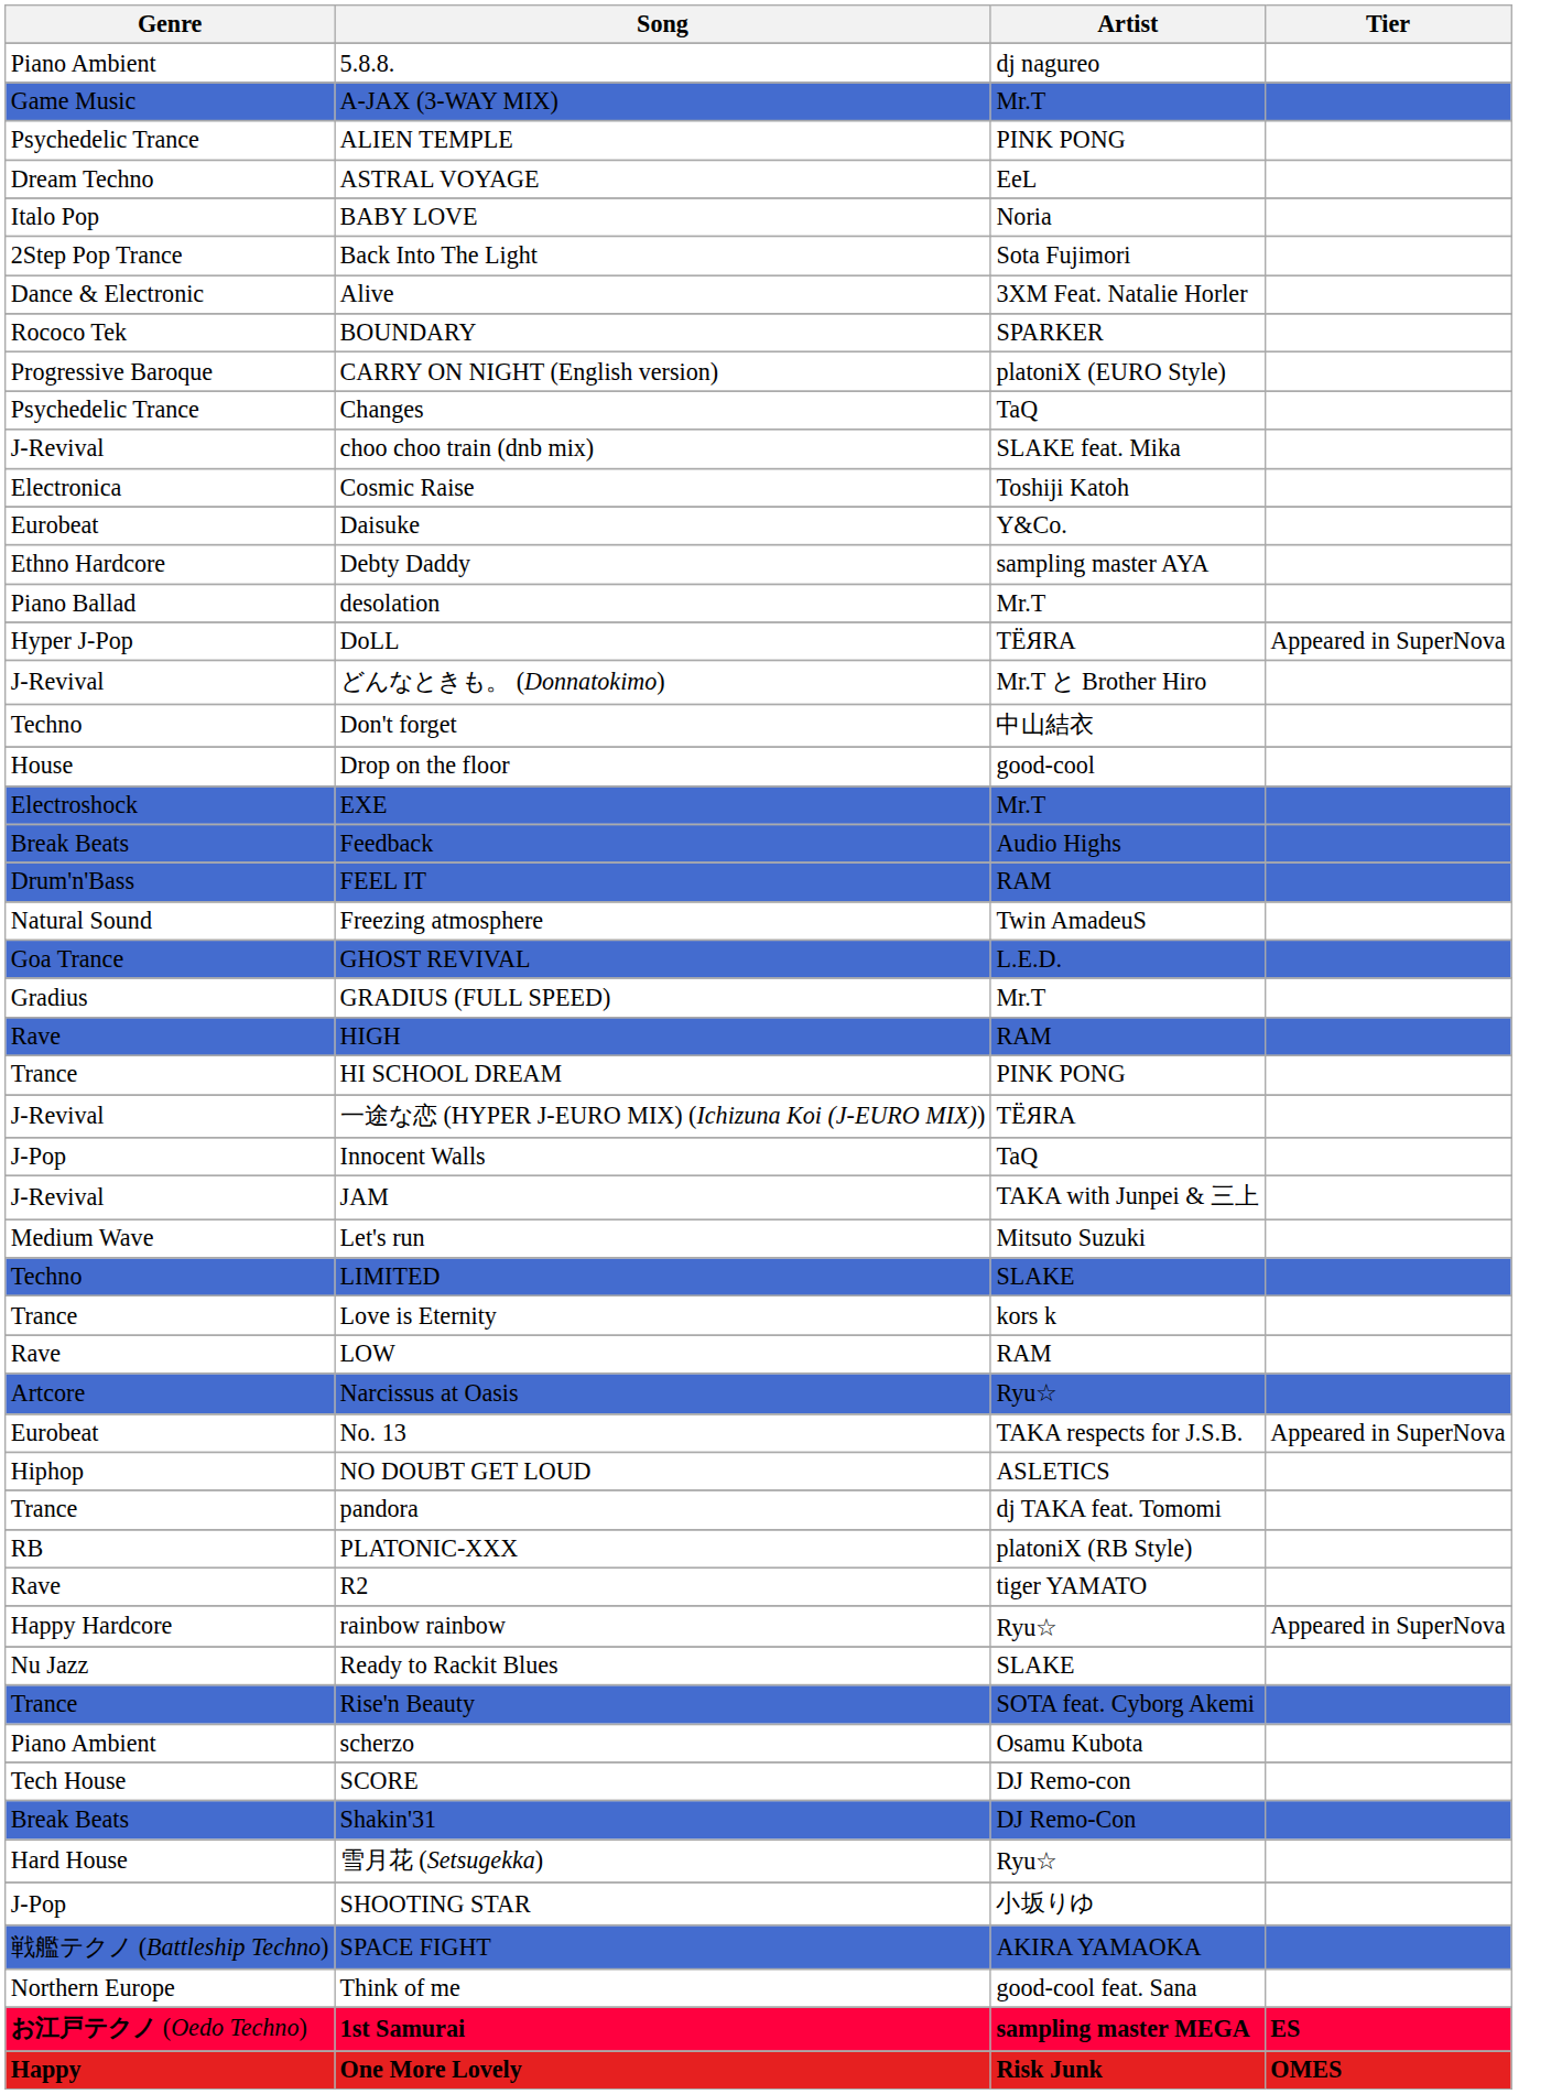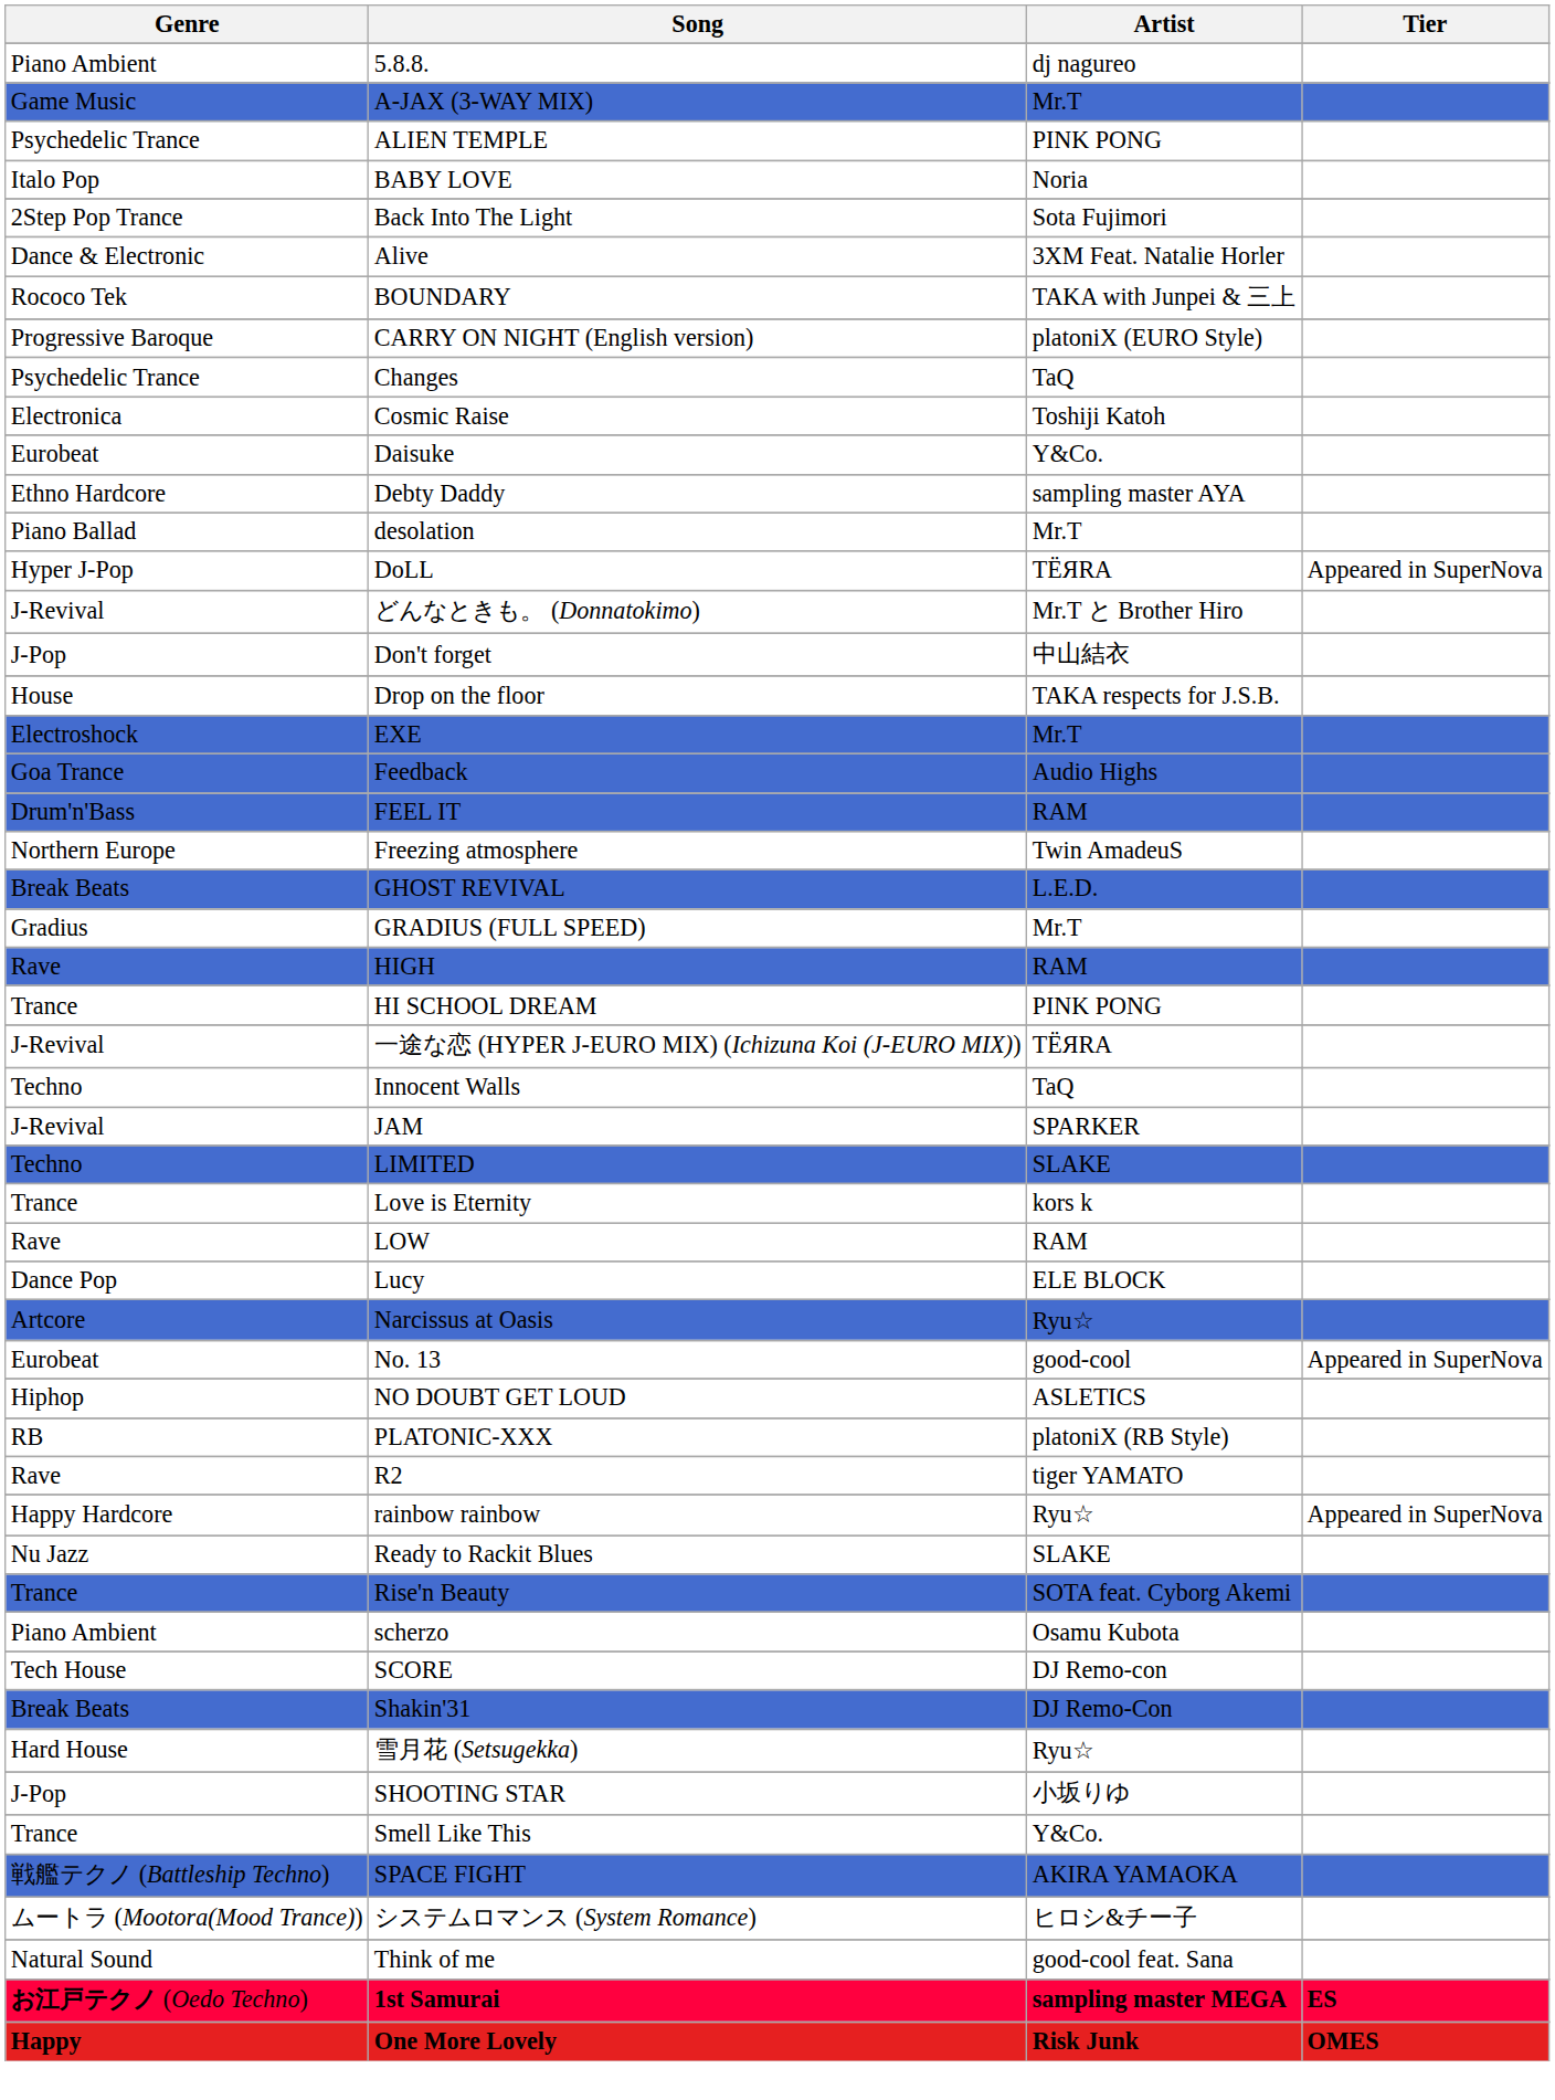 <table class="wikitable">
 <tr>
 <th>Genre</th>
 <th>Song</th>
 <th>Artist</th>
 <th>Tier</th>
 </tr>
 <tr>
 </tr>
 <tr style="background:#FFFFFF;">
 <td>Piano Ambient</td>
 <td>5.8.8.</td>
 <td>dj nagureo</td>
 <td></td>
 </tr>
 <tr>
 </tr>
 <tr style="background:#446CCF;">
 <td>Game Music</td>
 <td>A-JAX (3-WAY MIX)</td>
 <td>Mr.T</td>
 <td></td>
 </tr>
 <tr>
 </tr>
 <tr style="background:#FFFFFF;">
 <td>Psychedelic Trance</td>
 <td>ALIEN TEMPLE</td>
 <td>PINK PONG</td>
 <td></td>
 </tr>
 <tr>
 </tr>
-<tr style="background:#FFFFFF;">
-<td>Dream Techno</td>
-<td>ASTRAL VOYAGE</td>
-<td>EeL</td>
-<td></td>
-</tr>
 <tr>
 </tr>
 <tr style="background:#FFFFFF;">
 <td>Italo Pop</td>
 <td>BABY LOVE</td>
 <td>Noria</td>
 <td></td>
 </tr>
 <tr>
 </tr>
 <tr style="background:#FFFFFF;">
 <td>2Step Pop Trance</td>
 <td>Back Into The Light</td>
 <td>Sota Fujimori</td>
 <td></td>
 </tr>
 <tr>
 </tr>
 <tr style="background:#FFFFFF;">
 <td>Dance & Electronic</td>
 <td>Alive</td>
 <td>3XM Feat. Natalie Horler</td>
 <td></td>
 </tr>
 <tr>
 </tr>
 <tr style="background:#FFFFFF;">
 <td>Rococo Tek</td>
 <td>BOUNDARY</td>
-<td>SPARKER</td>
+<td>TAKA with Junpei & 三上</td>
 <td></td>
 </tr>
 <tr>
 </tr>
 <tr style="background:#FFFFFF;">
 <td>Progressive Baroque</td>
 <td>CARRY ON NIGHT (English version)</td>
 <td>platoniX (EURO Style)</td>
 <td></td>
 </tr>
 <tr>
 </tr>
 <tr style="background:#FFFFFF;">
 <td>Psychedelic Trance</td>
 <td>Changes</td>
 <td>TaQ</td>
 <td></td>
 </tr>
 <tr>
-</tr>
-<tr style="background:#FFFFFF;">
-<td>J-Revival</td>
-<td>choo choo train (dnb mix)</td>
-<td>SLAKE feat. Mika</td>
-<td></td>
 </tr>
 <tr>
 </tr>
 <tr style="background:#FFFFFF;">
 <td>Electronica</td>
 <td>Cosmic Raise</td>
 <td>Toshiji Katoh</td>
 <td></td>
 </tr>
 <tr>
 </tr>
 <tr style="background:#FFFFFF;">
 <td>Eurobeat</td>
 <td>Daisuke</td>
 <td>Y&Co.</td>
 <td></td>
 </tr>
 <tr>
 </tr>
 <tr style="background:#FFFFFF;">
 <td>Ethno Hardcore</td>
 <td>Debty Daddy</td>
 <td>sampling master AYA</td>
 <td></td>
 </tr>
 <tr>
 </tr>
 <tr style="background:#FFFFFF;">
 <td>Piano Ballad</td>
 <td>desolation</td>
 <td>Mr.T</td>
 <td></td>
 </tr>
 <tr>
 </tr>
 <tr style="background:#FFFFFF;">
 <td>Hyper J-Pop</td>
 <td>DoLL</td>
 <td>TËЯRA</td>
 <td>Appeared in SuperNova</td>
 </tr>
 <tr>
 </tr>
 <tr style="background:#FFFFFF;">
 <td>J-Revival</td>
 <td>どんなときも。 (<em>Donnatokimo</em>)</td>
 <td>Mr.T と Brother Hiro</td>
 <td></td>
 </tr>
 <tr>
 </tr>
 <tr style="background:#FFFFFF;">
-<td>Techno</td>
+<td>J-Pop</td>
 <td>Don't forget</td>
 <td>中山結衣</td>
 <td></td>
 </tr>
 <tr>
 </tr>
 <tr style="background:#FFFFFF;">
 <td>House</td>
 <td>Drop on the floor</td>
-<td>good-cool</td>
+<td>TAKA respects for J.S.B.</td>
 <td></td>
 </tr>
 <tr>
 </tr>
 <tr style="background:#446CCF;">
 <td>Electroshock</td>
 <td>EXE</td>
 <td>Mr.T</td>
 <td></td>
 </tr>
 <tr>
 </tr>
 <tr style="background:#446CCF;">
-<td>Break Beats</td>
+<td>Goa Trance</td>
 <td>Feedback</td>
 <td>Audio Highs</td>
 <td></td>
 </tr>
 <tr>
 </tr>
 <tr style="background:#446CCF;">
 <td>Drum'n'Bass</td>
 <td>FEEL IT</td>
 <td>RAM</td>
 <td></td>
 </tr>
 <tr>
 </tr>
 <tr style="background:#FFFFFF;">
-<td>Natural Sound</td>
+<td>Northern Europe</td>
 <td>Freezing atmosphere</td>
 <td>Twin AmadeuS</td>
 <td></td>
 </tr>
 <tr>
 </tr>
 <tr style="background:#446CCF;">
-<td>Goa Trance</td>
+<td>Break Beats</td>
 <td>GHOST REVIVAL</td>
 <td>L.E.D.</td>
 <td></td>
 </tr>
 <tr>
 </tr>
 <tr style="background:#FFFFFF;">
 <td>Gradius</td>
 <td>GRADIUS (FULL SPEED)</td>
 <td>Mr.T</td>
 <td></td>
 </tr>
 <tr>
 </tr>
 <tr style="background:#446CCF;">
 <td>Rave</td>
 <td>HIGH</td>
 <td>RAM</td>
 <td></td>
 </tr>
 <tr>
 </tr>
 <tr style="background:#FFFFFF;">
 <td>Trance</td>
 <td>HI SCHOOL DREAM</td>
 <td>PINK PONG</td>
 <td></td>
 </tr>
 <tr>
 </tr>
 <tr style="background:#FFFFFF;">
 <td>J-Revival</td>
 <td>一途な恋 (HYPER J-EURO MIX) (<em>Ichizuna Koi (J-EURO MIX)</em>)</td>
 <td>TËЯRA</td>
 <td></td>
 </tr>
 <tr>
 </tr>
 <tr style="background:#FFFFFF;">
-<td>J-Pop</td>
+<td>Techno</td>
 <td>Innocent Walls</td>
 <td>TaQ</td>
 <td></td>
 </tr>
 <tr>
 </tr>
 <tr style="background:#FFFFFF;">
 <td>J-Revival</td>
 <td>JAM</td>
-<td>TAKA with Junpei & 三上</td>
+<td>SPARKER</td>
 <td></td>
 </tr>
 <tr>
-</tr>
-<tr style="background:#FFFFFF;">
-<td>Medium Wave</td>
-<td>Let's run</td>
-<td>Mitsuto Suzuki</td>
-<td></td>
 </tr>
 <tr>
 </tr>
 <tr style="background:#446CCF;">
 <td>Techno</td>
 <td>LIMITED</td>
 <td>SLAKE</td>
 <td></td>
 </tr>
 <tr>
 </tr>
 <tr style="background:#FFFFFF;">
 <td>Trance</td>
 <td>Love is Eternity</td>
 <td>kors k</td>
 <td></td>
 </tr>
 <tr>
 </tr>
 <tr style="background:#FFFFFF;">
 <td>Rave</td>
 <td>LOW</td>
 <td>RAM</td>
 <td></td>
 </tr>
 <tr>
 </tr>
+<tr style="background:#FFFFFF;">
+<td>Dance Pop</td>
+<td>Lucy</td>
+<td>ELE BLOCK</td>
+<td></td>
+</tr>
 <tr>
 </tr>
 <tr style="background:#446CCF;">
 <td>Artcore</td>
 <td>Narcissus at Oasis</td>
 <td>Ryu☆</td>
 <td></td>
 </tr>
 <tr>
 </tr>
 <tr style="background:#FFFFFF;">
 <td>Eurobeat</td>
 <td>No. 13</td>
-<td>TAKA respects for J.S.B.</td>
+<td>good-cool</td>
 <td>Appeared in SuperNova</td>
 </tr>
 <tr>
 </tr>
 <tr style="background:#FFFFFF;">
 <td>Hiphop</td>
 <td>NO DOUBT GET LOUD</td>
 <td>ASLETICS</td>
 <td></td>
 </tr>
 <tr>
-</tr>
-<tr style="background:#FFFFFF;">
-<td>Trance</td>
-<td>pandora</td>
-<td>dj TAKA feat. Tomomi</td>
-<td></td>
 </tr>
 <tr>
 </tr>
 <tr style="background:#FFFFFF;">
 <td>RB</td>
 <td>PLATONIC-XXX</td>
 <td>platoniX (RB Style)</td>
 <td></td>
 </tr>
 <tr>
 </tr>
 <tr style="background:#FFFFFF;">
 <td>Rave</td>
 <td>R2</td>
 <td>tiger YAMATO</td>
 <td></td>
 </tr>
 <tr>
 </tr>
 <tr style="background:#FFFFFF;">
 <td>Happy Hardcore</td>
 <td>rainbow rainbow</td>
 <td>Ryu☆</td>
 <td>Appeared in SuperNova</td>
 </tr>
 <tr>
 </tr>
 <tr style="background:#FFFFFF;">
 <td>Nu Jazz</td>
 <td>Ready to Rackit Blues</td>
 <td>SLAKE</td>
 <td></td>
 </tr>
 <tr>
 </tr>
 <tr style="background:#446CCF;">
 <td>Trance</td>
 <td>Rise'n Beauty</td>
 <td>SOTA feat. Cyborg Akemi</td>
 <td></td>
 </tr>
 <tr>
 </tr>
 <tr style="background:#FFFFFF;">
 <td>Piano Ambient</td>
 <td>scherzo</td>
 <td>Osamu Kubota</td>
 <td></td>
 </tr>
 <tr>
 </tr>
 <tr style="background:#FFFFFF;">
 <td>Tech House</td>
 <td>SCORE</td>
 <td>DJ Remo-con</td>
 <td></td>
 </tr>
 <tr>
 </tr>
 <tr style="background:#446CCF;">
 <td>Break Beats</td>
 <td>Shakin'31</td>
 <td>DJ Remo-Con</td>
 <td></td>
 </tr>
 <tr>
 </tr>
 <tr style="background:#FFFFFF;">
 <td>Hard House</td>
 <td>雪月花 (<em>Setsugekka</em>)</td>
 <td>Ryu☆</td>
 <td></td>
 </tr>
 <tr>
 </tr>
 <tr style="background:#FFFFFF;">
 <td>J-Pop</td>
 <td>SHOOTING STAR</td>
 <td>小坂りゆ</td>
 <td></td>
 </tr>
 <tr>
 </tr>
+<tr style="background:#FFFFFF;">
+<td>Trance</td>
+<td>Smell Like This</td>
+<td>Y&Co.</td>
+<td></td>
+</tr>
 <tr>
 </tr>
 <tr style="background:#446CCF;">
 <td>戦艦テクノ (<em>Battleship Techno</em>)</td>
 <td>SPACE FIGHT</td>
 <td>AKIRA YAMAOKA</td>
 <td></td>
 </tr>
 <tr>
 </tr>
+<tr style="background:#FFFFFF;">
+<td>ムートラ (<em>Mootora(Mood Trance)</em>)</td>
+<td>システムロマンス (<em>System Romance</em>)</td>
+<td>ヒロシ&チー子</td>
+<td></td>
+</tr>
 <tr>
 </tr>
 <tr style="background:#FFFFFF;">
-<td>Northern Europe</td>
+<td>Natural Sound</td>
 <td>Think of me</td>
 <td>good-cool feat. Sana</td>
 <td></td>
 </tr>
 <tr>
 </tr>
 <tr style="background:#FF003F;">
 <td><strong>お江戸テクノ</strong> (<em>Oedo Techno</em>)</td>
 <td><strong>1st Samurai</strong></td>
 <td><strong>sampling master MEGA</strong></td>
 <td><strong>ES</strong></td>
 </tr>
 <tr>
 </tr>
 <tr style="background:#E62020;">
 <td><strong>Happy</strong></td>
 <td><strong>One More Lovely</strong></td>
 <td><strong>Risk Junk</strong></td>
 <td><strong>OMES</strong></td>
 </tr>
 </table>
